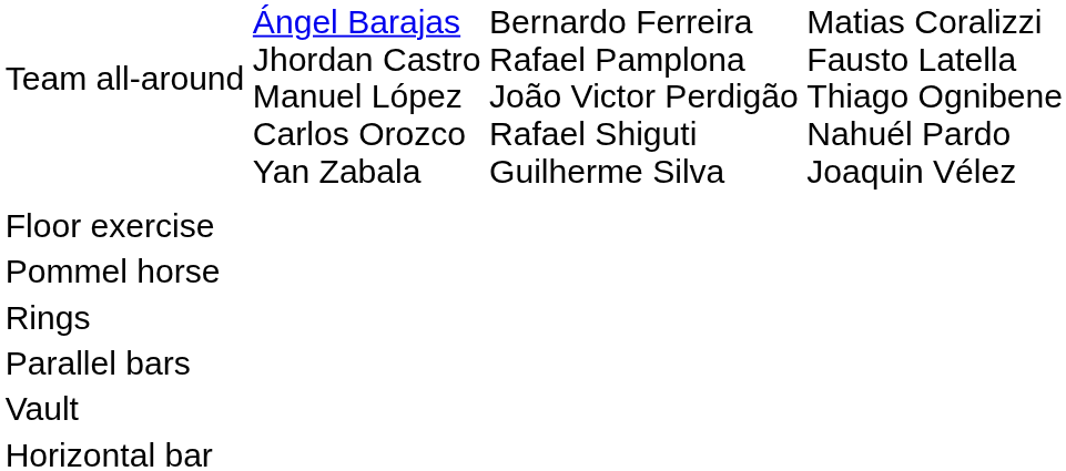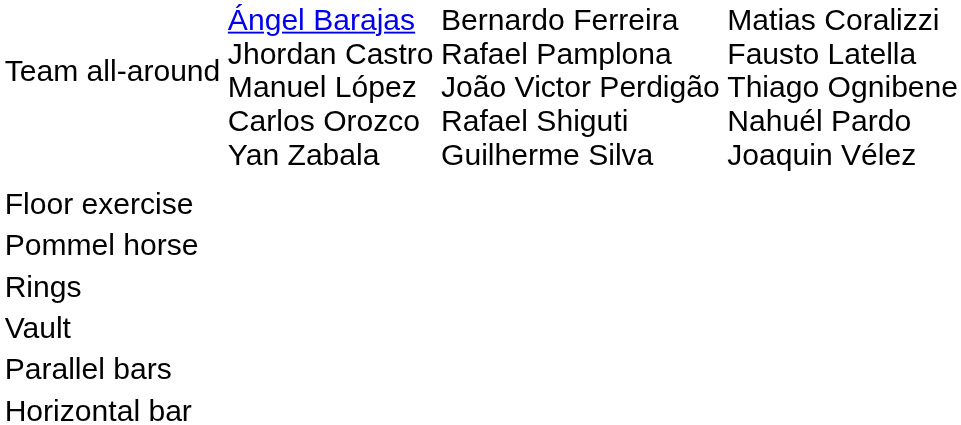 <table>
 <tr>
 <td>Team all-around</td>
 <td><br><a href='#'>Ángel Barajas</a><br>Jhordan Castro<br>Manuel López<br>Carlos Orozco<br>Yan Zabala</td>
 <td><br>Bernardo Ferreira<br>Rafael Pamplona<br>João Victor Perdigão<br>Rafael Shiguti<br>Guilherme Silva</td>
 <td><br>Matias Coralizzi<br>Fausto Latella<br>Thiago Ognibene<br>Nahuél Pardo<br>Joaquin Vélez</td>
 </tr>
 <tr>
 <td></td>
 <td></td>
 <td nowrap></td>
 <td></td>
 </tr>
 <tr>
 <td>Floor exercise</td>
 <td></td>
 <td></td>
 <td></td>
 </tr>
 <tr>
 <td>Pommel horse</td>
 <td></td>
 <td></td>
 <td></td>
 </tr>
 <tr>
 <td>Rings</td>
 <td nowrap></td>
 <td></td>
 <td></td>
 </tr>
 <tr>
+<td>Vault</td>
+<td></td>
+<td></td>
+<td nowrap></td>
+</tr>
+<tr>
 <td>Parallel bars</td>
 <td></td>
 <td></td>
 <td></td>
-</tr>
-<tr>
-<td>Vault</td>
-<td></td>
-<td></td>
-<td nowrap></td>
 </tr>
 <tr>
 <td rowspan=2>Horizontal bar</td>
 <td rowspan=2></td>
 <td rowspan=2></td>
 <td></td>
 </tr>
 <tr>
 <td></td>
 </tr>
 </table>
